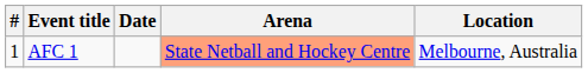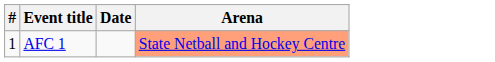 <table class="sortable wikitable succession-box" style="font-size:90%;">
 <tr>
 <th scope="col">#</th>
 <th scope="col">Event title</th>
 <th scope="col">Date</th>
 <th scope="col">Arena</th>
-<th scope="col">Location</th>
 </tr>
 <tr>
 <td align="center">1</td>
 <td><a href='#'>AFC 1</a></td>
 <td></td>
 <td style="background: lightsalmon;"><a href='#'>State Netball and Hockey Centre</a></td>
-<td><a href='#'>Melbourne</a>, Australia</td>
 </tr>
 </table>
